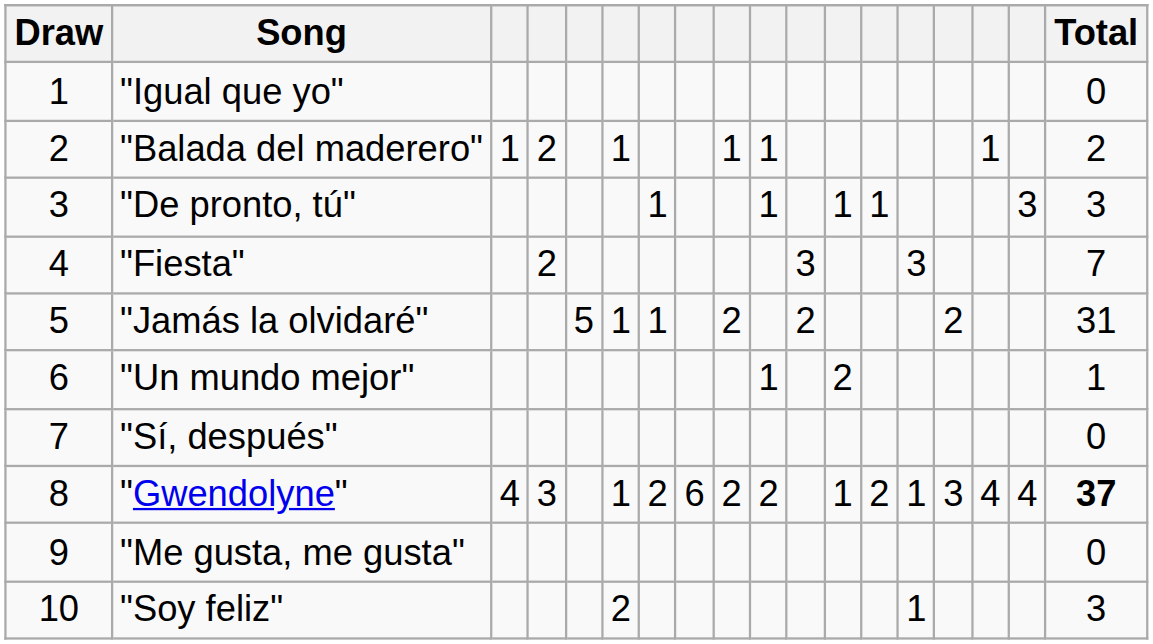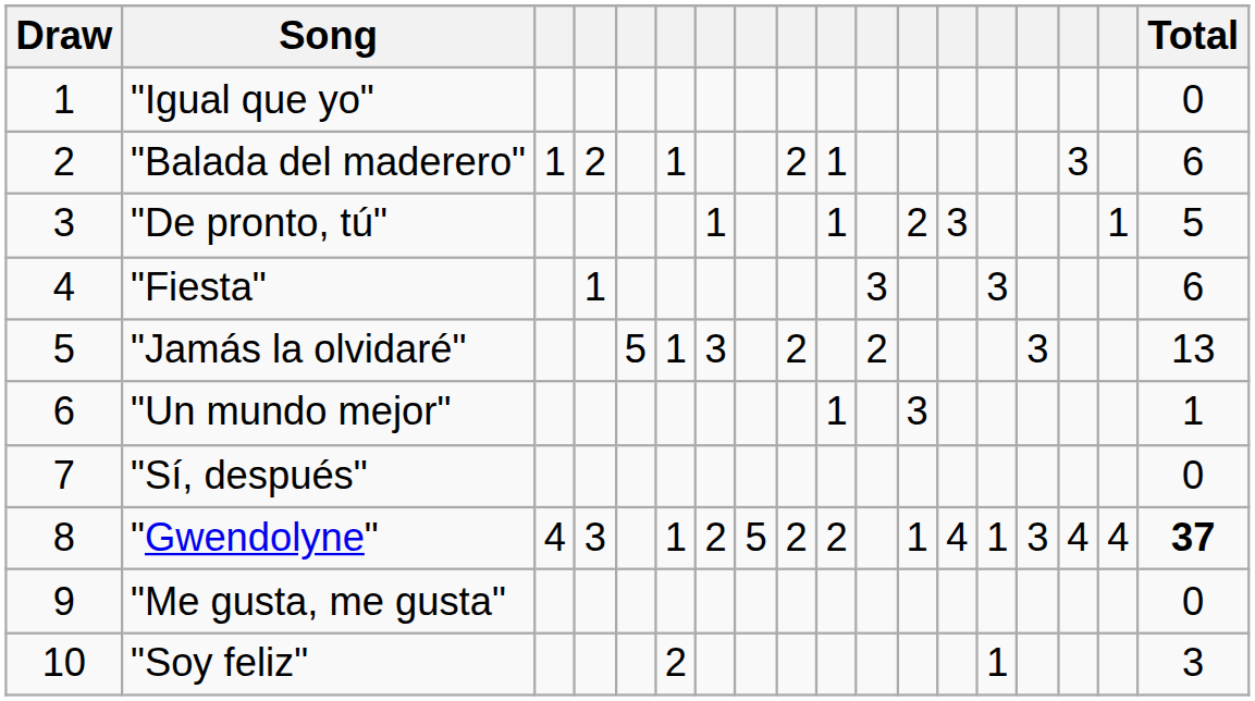 <table class="wikitable plainrowheaders" style="margin: 1em auto 1em auto; text-align:center;">
 <tr>
 </tr>
 <tr>
 <th scope="col">Draw</th>
 <th scope="col">Song</th>
 <th></th>
 <th></th>
 <th></th>
 <th></th>
 <th></th>
 <th></th>
 <th></th>
 <th></th>
 <th></th>
 <th></th>
 <th></th>
 <th></th>
 <th></th>
 <th></th>
 <th></th>
 <th scope="col">Total</th>
 </tr>
 <tr>
 <td>1</td>
 <td align="left">"Igual que yo"</td>
 <td></td>
 <td></td>
 <td></td>
 <td></td>
 <td></td>
 <td></td>
 <td></td>
 <td></td>
 <td></td>
 <td></td>
 <td></td>
 <td></td>
 <td></td>
 <td></td>
 <td></td>
 <td>0</td>
 </tr>
 <tr>
 <td>2</td>
 <td align="left">"Balada del maderero"</td>
 <td>1</td>
 <td>2</td>
 <td></td>
 <td>1</td>
 <td></td>
 <td></td>
-<td>1</td>
+<td>2</td>
 <td>1</td>
 <td></td>
 <td></td>
 <td></td>
 <td></td>
 <td></td>
-<td>1</td>
+<td>3</td>
 <td></td>
-<td>2</td>
+<td>6</td>
 </tr>
 <tr>
 <td>3</td>
 <td align="left">"De pronto, tú"</td>
 <td></td>
 <td></td>
 <td></td>
 <td></td>
 <td>1</td>
 <td></td>
 <td></td>
 <td>1</td>
 <td></td>
-<td>1</td>
-<td>1</td>
+<td>2</td>
+<td>3</td>
 <td></td>
 <td></td>
 <td></td>
-<td>3</td>
-<td>3</td>
+<td>1</td>
+<td>5</td>
 </tr>
 <tr>
 <td>4</td>
 <td align="left">"Fiesta"</td>
 <td></td>
-<td>2</td>
+<td>1</td>
 <td></td>
 <td></td>
 <td></td>
 <td></td>
 <td></td>
 <td></td>
 <td>3</td>
 <td></td>
 <td></td>
 <td>3</td>
 <td></td>
 <td></td>
 <td></td>
-<td>7</td>
+<td>6</td>
 </tr>
 <tr>
 <td>5</td>
 <td align="left">"Jamás la olvidaré"</td>
 <td></td>
 <td></td>
 <td>5</td>
 <td>1</td>
-<td>1</td>
+<td>3</td>
 <td></td>
 <td>2</td>
 <td></td>
 <td>2</td>
 <td></td>
 <td></td>
 <td></td>
-<td>2</td>
+<td>3</td>
 <td></td>
 <td></td>
-<td>31</td>
+<td>13</td>
 </tr>
 <tr>
 <td>6</td>
 <td align="left">"Un mundo mejor"</td>
 <td></td>
 <td></td>
 <td></td>
 <td></td>
 <td></td>
 <td></td>
 <td></td>
 <td>1</td>
 <td></td>
-<td>2</td>
+<td>3</td>
 <td></td>
 <td></td>
 <td></td>
 <td></td>
 <td></td>
 <td>1</td>
 </tr>
 <tr>
 <td>7</td>
 <td align="left">"Sí, después"</td>
 <td></td>
 <td></td>
 <td></td>
 <td></td>
 <td></td>
 <td></td>
 <td></td>
 <td></td>
 <td></td>
 <td></td>
 <td></td>
 <td></td>
 <td></td>
 <td></td>
 <td></td>
 <td>0</td>
 </tr>
 <tr>
 <td>8</td>
 <td align="left">"<a href='#'>Gwendolyne</a>"</td>
 <td>4</td>
 <td>3</td>
 <td></td>
 <td>1</td>
 <td>2</td>
-<td>6</td>
+<td>5</td>
 <td>2</td>
 <td>2</td>
 <td></td>
 <td>1</td>
-<td>2</td>
+<td>4</td>
 <td>1</td>
 <td>3</td>
 <td>4</td>
 <td>4</td>
 <td><strong>37</strong></td>
 </tr>
 <tr>
 <td>9</td>
 <td align="left">"Me gusta, me gusta"</td>
 <td></td>
 <td></td>
 <td></td>
 <td></td>
 <td></td>
 <td></td>
 <td></td>
 <td></td>
 <td></td>
 <td></td>
 <td></td>
 <td></td>
 <td></td>
 <td></td>
 <td></td>
 <td>0</td>
 </tr>
 <tr>
 <td>10</td>
 <td align="left">"Soy feliz"</td>
 <td></td>
 <td></td>
 <td></td>
 <td>2</td>
 <td></td>
 <td></td>
 <td></td>
 <td></td>
 <td></td>
 <td></td>
 <td></td>
 <td>1</td>
 <td></td>
 <td></td>
 <td></td>
 <td>3</td>
 </tr>
 </table>
